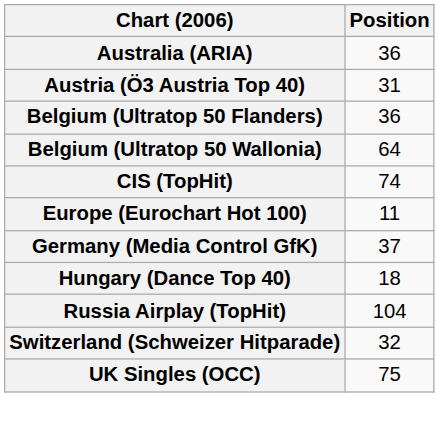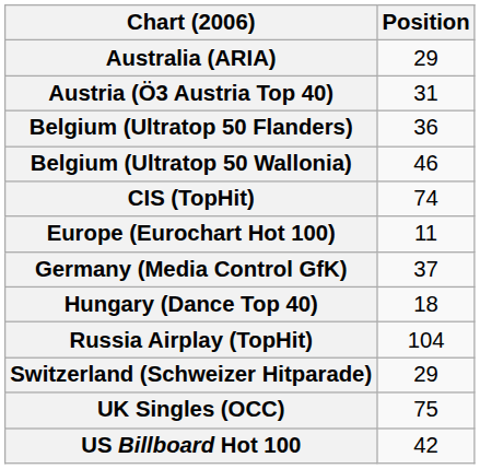 <table class="wikitable sortable plainrowheaders" style="text-align:center">
 <tr>
 <th>Chart (2006)</th>
 <th>Position</th>
 </tr>
 <tr>
 <th scope="row">Australia (ARIA)</th>
-<td>36</td>
+<td>29</td>
 </tr>
 <tr>
 <th scope="row">Austria (Ö3 Austria Top 40)</th>
 <td>31</td>
 </tr>
 <tr>
 <th scope="row">Belgium (Ultratop 50 Flanders)</th>
 <td>36</td>
 </tr>
 <tr>
 <th scope="row">Belgium (Ultratop 50 Wallonia)</th>
-<td>64</td>
+<td>46</td>
 </tr>
 <tr>
 <th scope="row">CIS (TopHit)</th>
 <td>74</td>
 </tr>
 <tr>
 <th scope="row">Europe (Eurochart Hot 100)</th>
 <td>11</td>
 </tr>
 <tr>
 <th scope="row">Germany (Media Control GfK)</th>
 <td>37</td>
 </tr>
 <tr>
 <th scope="row">Hungary (Dance Top 40)</th>
 <td>18</td>
 </tr>
 <tr>
 <th scope="row">Russia Airplay (TopHit)</th>
 <td>104</td>
 </tr>
 <tr>
 <th scope="row">Switzerland (Schweizer Hitparade)</th>
-<td>32</td>
+<td>29</td>
 </tr>
 <tr>
 <th scope="row">UK Singles (OCC)</th>
 <td>75</td>
 </tr>
+<tr>
+<th scope="row">US <em>Billboard</em> Hot 100</th>
+<td>42</td>
+</tr>
 </table>
